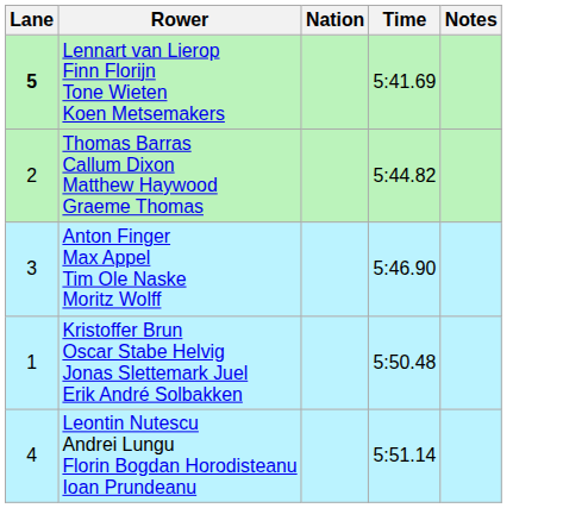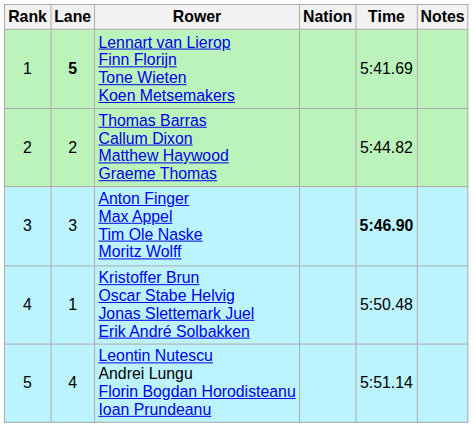 <table class="wikitable sortable" style="text-align:center">
 <tr>
+<th>Rank</th>
 <th>Lane</th>
 <th>Rower</th>
 <th>Nation</th>
 <th>Time</th>
 <th>Notes</th>
 </tr>
 <tr bgcolor=bbf3bb>
+<td>1</td>
 <td><strong>5</strong></td>
 <td align=left><a href='#'>Lennart van Lierop</a><br><a href='#'>Finn Florijn</a><br><a href='#'>Tone Wieten</a><br><a href='#'>Koen Metsemakers</a></td>
 <td align=left></td>
 <td>5:41.69</td>
 <td></td>
 </tr>
 <tr bgcolor=bbf3bb>
 <td>2</td>
+<td>2</td>
 <td align=left><a href='#'>Thomas Barras</a><br><a href='#'>Callum Dixon</a><br><a href='#'>Matthew Haywood</a><br><a href='#'>Graeme Thomas</a></td>
 <td align=left></td>
 <td>5:44.82</td>
 <td></td>
 </tr>
 <tr bgcolor=bbf3ff>
 <td>3</td>
+<td>3</td>
 <td align=left><a href='#'>Anton Finger</a><br><a href='#'>Max Appel</a><br><a href='#'>Tim Ole Naske</a><br><a href='#'>Moritz Wolff</a></td>
 <td align=left></td>
-<td>5:46.90</td>
+<td><strong>5:46.90</strong></td>
 <td></td>
 </tr>
 <tr bgcolor=bbf3ff>
+<td>4</td>
 <td>1</td>
 <td align=left><a href='#'>Kristoffer Brun</a><br><a href='#'>Oscar Stabe Helvig</a><br><a href='#'>Jonas Slettemark Juel</a><br><a href='#'>Erik André Solbakken</a></td>
 <td align=left></td>
 <td>5:50.48</td>
 <td></td>
 </tr>
 <tr bgcolor=bbf3ff>
+<td>5</td>
 <td>4</td>
 <td align=left><a href='#'>Leontin Nutescu</a><br>Andrei Lungu<br><a href='#'>Florin Bogdan  Horodisteanu</a><br><a href='#'>Ioan Prundeanu</a></td>
 <td align=left></td>
 <td>5:51.14</td>
 <td></td>
 </tr>
 </table>
